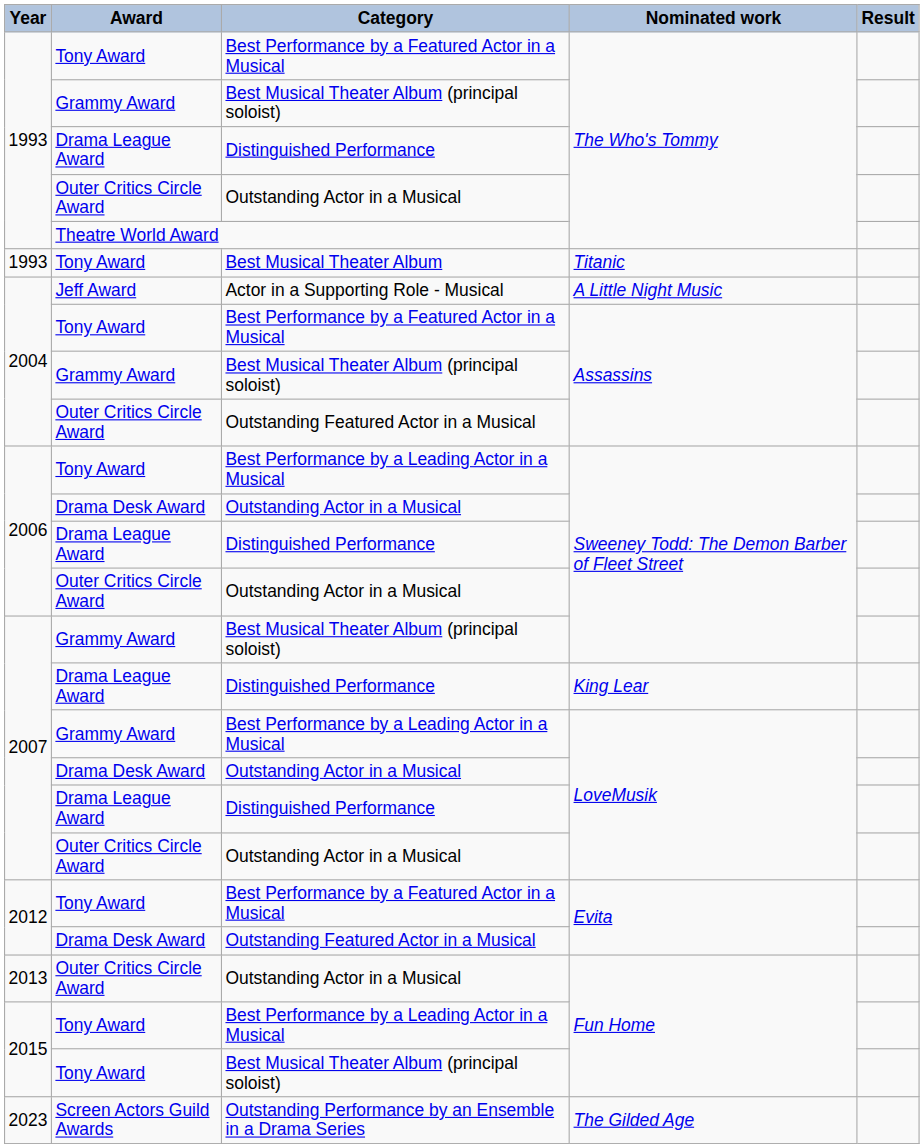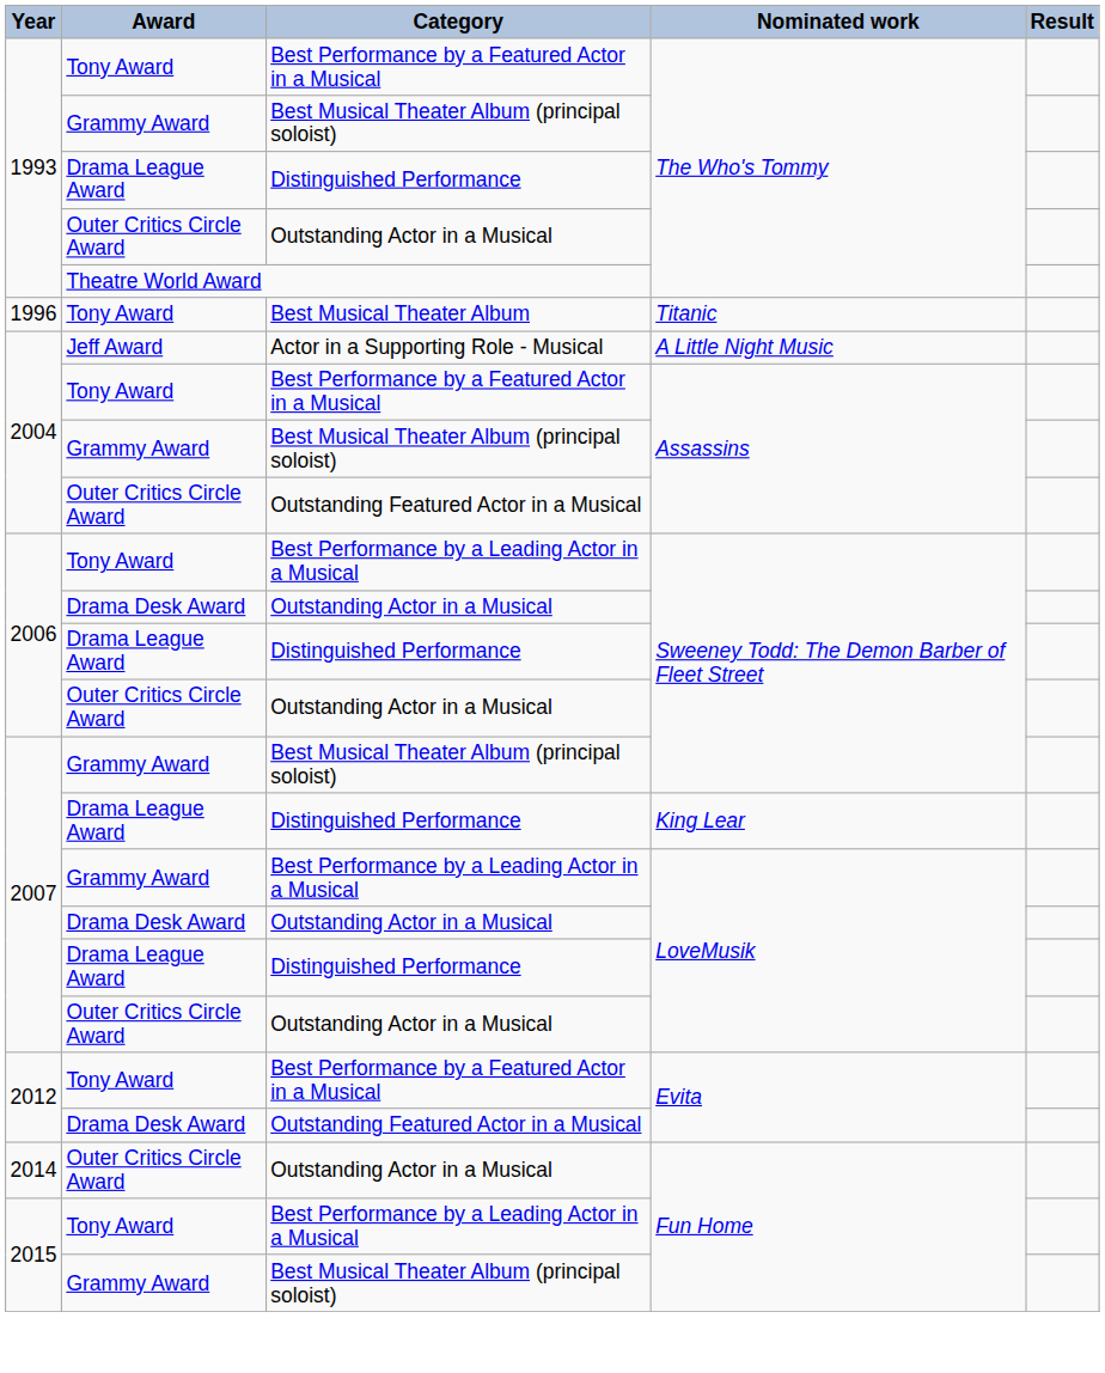 <table class="wikitable" style="font-size:100%; background: #f9f9f9; width:95%">
 <tr align="center">
 <th style="background:#B0C4DE">Year</th>
 <th style="background:#B0C4DE">Award</th>
 <th style="background:#B0C4DE">Category</th>
 <th style="background:#B0C4DE">Nominated work</th>
 <th style="background:#B0C4DE">Result</th>
 </tr>
 <tr>
 <td rowspan="5" align="center">1993</td>
 <td><a href='#'>Tony Award</a></td>
 <td><a href='#'>Best Performance by a Featured Actor in a Musical</a></td>
 <td rowspan="5"><em><a href='#'>The Who's Tommy</a></em></td>
 <td></td>
 </tr>
 <tr>
 <td><a href='#'>Grammy Award</a></td>
 <td><a href='#'>Best Musical Theater Album</a> (principal soloist)</td>
 <td></td>
 </tr>
 <tr>
 <td><a href='#'>Drama League Award</a></td>
 <td><a href='#'>Distinguished Performance</a></td>
 <td></td>
 </tr>
 <tr>
 <td><a href='#'>Outer Critics Circle Award</a></td>
 <td>Outstanding Actor in a Musical</td>
 <td></td>
 </tr>
 <tr>
 <td colspan="2"><a href='#'>Theatre World Award</a></td>
 <td></td>
 </tr>
 <tr>
-<td rowspan="1" align="center">1993</td>
+<td rowspan="1" align="center">1996</td>
 <td><a href='#'>Tony Award</a></td>
 <td><a href='#'>Best Musical Theater Album</a></td>
 <td><em><a href='#'>Titanic</a></em></td>
 <td></td>
 </tr>
 <tr>
 <td rowspan="4" align="center">2004</td>
 <td><a href='#'>Jeff Award</a></td>
 <td>Actor in a Supporting Role - Musical</td>
 <td><em><a href='#'>A Little Night Music</a></em></td>
 <td></td>
 </tr>
 <tr>
 <td><a href='#'>Tony Award</a></td>
 <td><a href='#'>Best Performance by a Featured Actor in a Musical</a></td>
 <td rowspan="3"><em><a href='#'>Assassins</a></em></td>
 <td></td>
 </tr>
 <tr>
 <td><a href='#'>Grammy Award</a></td>
 <td><a href='#'>Best Musical Theater Album</a> (principal soloist)</td>
 <td></td>
 </tr>
 <tr>
 <td><a href='#'>Outer Critics Circle Award</a></td>
 <td>Outstanding Featured Actor in a Musical</td>
 <td></td>
 </tr>
 <tr>
 <td rowspan="4" align="center">2006</td>
 <td><a href='#'>Tony Award</a></td>
 <td><a href='#'>Best Performance by a Leading Actor in a Musical</a></td>
 <td rowspan="5"><em><a href='#'>Sweeney Todd: The Demon Barber of Fleet Street</a></em></td>
 <td></td>
 </tr>
 <tr>
 <td><a href='#'>Drama Desk Award</a></td>
 <td><a href='#'>Outstanding Actor in a Musical</a></td>
 <td></td>
 </tr>
 <tr>
 <td><a href='#'>Drama League Award</a></td>
 <td><a href='#'>Distinguished Performance</a></td>
 <td></td>
 </tr>
 <tr>
 <td><a href='#'>Outer Critics Circle Award</a></td>
 <td>Outstanding Actor in a Musical</td>
 <td></td>
 </tr>
 <tr>
 <td rowspan="6" align="center">2007</td>
 <td><a href='#'>Grammy Award</a></td>
 <td><a href='#'>Best Musical Theater Album</a> (principal soloist)</td>
 <td></td>
 </tr>
 <tr>
 <td><a href='#'>Drama League Award</a></td>
 <td><a href='#'>Distinguished Performance</a></td>
 <td><em><a href='#'>King Lear</a></em></td>
 <td></td>
 </tr>
 <tr>
 <td><a href='#'>Grammy Award</a></td>
 <td><a href='#'>Best Performance by a Leading Actor in a Musical</a></td>
 <td rowspan="4"><em><a href='#'>LoveMusik</a></em></td>
 <td></td>
 </tr>
 <tr>
 <td><a href='#'>Drama Desk Award</a></td>
 <td><a href='#'>Outstanding Actor in a Musical</a></td>
 <td></td>
 </tr>
 <tr>
 <td><a href='#'>Drama League Award</a></td>
 <td><a href='#'>Distinguished Performance</a></td>
 <td></td>
 </tr>
 <tr>
 <td><a href='#'>Outer Critics Circle Award</a></td>
 <td>Outstanding Actor in a Musical</td>
 <td></td>
 </tr>
 <tr>
 <td rowspan="2" align="center">2012</td>
 <td><a href='#'>Tony Award</a></td>
 <td><a href='#'>Best Performance by a Featured Actor in a Musical</a></td>
 <td rowspan="2"><em><a href='#'>Evita</a></em></td>
 <td></td>
 </tr>
 <tr>
 <td><a href='#'>Drama Desk Award</a></td>
 <td><a href='#'>Outstanding Featured Actor in a Musical</a></td>
 <td></td>
 </tr>
 <tr>
-<td align="center">2013</td>
+<td align="center">2014</td>
 <td><a href='#'>Outer Critics Circle Award</a></td>
 <td>Outstanding Actor in a Musical</td>
 <td rowspan="3"><em><a href='#'>Fun Home</a></em></td>
 <td></td>
 </tr>
 <tr>
 <td rowspan="2" align="center">2015</td>
 <td><a href='#'>Tony Award</a></td>
 <td><a href='#'>Best Performance by a Leading Actor in a Musical</a></td>
 <td></td>
 </tr>
 <tr>
-<td><a href='#'>Tony Award</a></td>
+<td><a href='#'>Grammy Award</a></td>
 <td><a href='#'>Best Musical Theater Album</a> (principal soloist)</td>
 <td></td>
 </tr>
-<tr>
-<td align="center">2023</td>
-<td><a href='#'>Screen Actors Guild Awards</a></td>
-<td><a href='#'>Outstanding Performance by an Ensemble in a Drama Series</a></td>
-<td><em><a href='#'>The Gilded Age</a></em></td>
-<td></td>
-</tr>
 </table>
